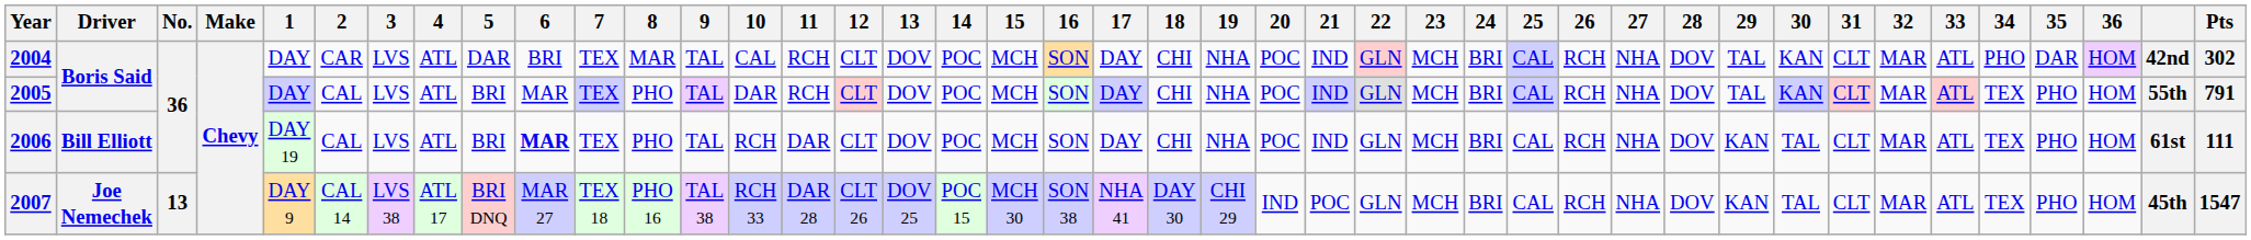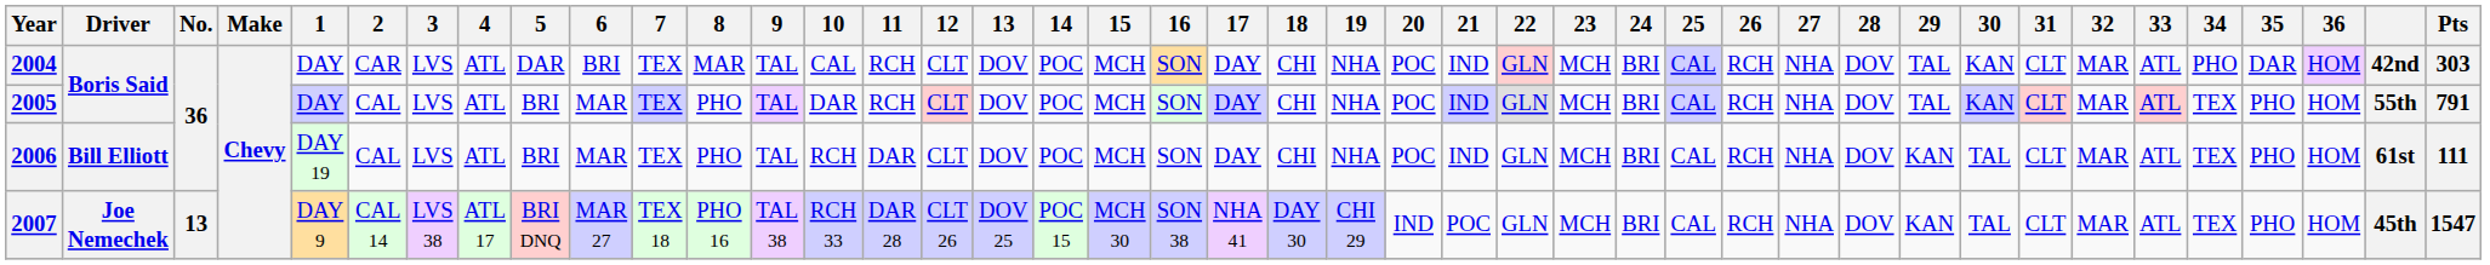 <table class="wikitable" style="text-align:center; font-size:75%">
 <tr>
 <th>Year</th>
 <th>Driver</th>
 <th>No.</th>
 <th>Make</th>
 <th>1</th>
 <th>2</th>
 <th>3</th>
 <th>4</th>
 <th>5</th>
 <th>6</th>
 <th>7</th>
 <th>8</th>
 <th>9</th>
 <th>10</th>
 <th>11</th>
 <th>12</th>
 <th>13</th>
 <th>14</th>
 <th>15</th>
 <th>16</th>
 <th>17</th>
 <th>18</th>
 <th>19</th>
 <th>20</th>
 <th>21</th>
 <th>22</th>
 <th>23</th>
 <th>24</th>
 <th>25</th>
 <th>26</th>
 <th>27</th>
 <th>28</th>
 <th>29</th>
 <th>30</th>
 <th>31</th>
 <th>32</th>
 <th>33</th>
 <th>34</th>
 <th>35</th>
 <th>36</th>
 <th></th>
 <th>Pts</th>
 </tr>
 <tr>
 <th><a href='#'>2004</a></th>
 <th rowspan=2><a href='#'>Boris Said</a></th>
 <th rowspan=3>36</th>
 <th rowspan=4><a href='#'>Chevy</a></th>
 <td><a href='#'>DAY</a></td>
 <td><a href='#'>CAR</a></td>
 <td><a href='#'>LVS</a></td>
 <td><a href='#'>ATL</a></td>
 <td><a href='#'>DAR</a></td>
 <td><a href='#'>BRI</a></td>
 <td><a href='#'>TEX</a></td>
 <td><a href='#'>MAR</a></td>
 <td><a href='#'>TAL</a></td>
 <td><a href='#'>CAL</a></td>
 <td><a href='#'>RCH</a></td>
 <td><a href='#'>CLT</a></td>
 <td><a href='#'>DOV</a></td>
 <td><a href='#'>POC</a></td>
 <td><a href='#'>MCH</a></td>
 <td style="background:#FFDF9F;"><a href='#'>SON</a><br></td>
 <td><a href='#'>DAY</a></td>
 <td><a href='#'>CHI</a></td>
 <td><a href='#'>NHA</a></td>
 <td><a href='#'>POC</a></td>
 <td><a href='#'>IND</a></td>
 <td style="background:#FFCFCF;"><a href='#'>GLN</a><br></td>
 <td><a href='#'>MCH</a></td>
 <td><a href='#'>BRI</a></td>
 <td style="background:#CFCFFF;"><a href='#'>CAL</a><br></td>
 <td><a href='#'>RCH</a></td>
 <td><a href='#'>NHA</a></td>
 <td><a href='#'>DOV</a></td>
 <td><a href='#'>TAL</a></td>
 <td><a href='#'>KAN</a></td>
 <td><a href='#'>CLT</a></td>
 <td><a href='#'>MAR</a></td>
 <td><a href='#'>ATL</a></td>
 <td><a href='#'>PHO</a></td>
 <td><a href='#'>DAR</a></td>
 <td style="background:#EFCFFF;"><a href='#'>HOM</a><br></td>
 <th>42nd</th>
-<th>302</th>
+<th>303</th>
 </tr>
 <tr>
 <th><a href='#'>2005</a></th>
 <td style="background:#CFCFFF;"><a href='#'>DAY</a><br></td>
 <td><a href='#'>CAL</a></td>
 <td><a href='#'>LVS</a></td>
 <td><a href='#'>ATL</a></td>
 <td><a href='#'>BRI</a></td>
 <td><a href='#'>MAR</a></td>
 <td style="background:#CFCFFF;"><a href='#'>TEX</a><br></td>
 <td><a href='#'>PHO</a></td>
 <td style="background:#EFCFFF;"><a href='#'>TAL</a><br></td>
 <td><a href='#'>DAR</a></td>
 <td><a href='#'>RCH</a></td>
 <td style="background:#FFCFCF;"><a href='#'>CLT</a><br></td>
 <td><a href='#'>DOV</a></td>
 <td><a href='#'>POC</a></td>
 <td><a href='#'>MCH</a></td>
 <td style="background:#DFFFDF;"><a href='#'>SON</a><br></td>
 <td style="background:#CFCFFF;"><a href='#'>DAY</a><br></td>
 <td><a href='#'>CHI</a></td>
 <td><a href='#'>NHA</a></td>
 <td><a href='#'>POC</a></td>
 <td style="background:#CFCFFF;"><a href='#'>IND</a><br></td>
 <td style="background:#DFDFDF;"><a href='#'>GLN</a><br></td>
 <td><a href='#'>MCH</a></td>
 <td><a href='#'>BRI</a></td>
 <td style="background:#CFCFFF;"><a href='#'>CAL</a><br></td>
 <td><a href='#'>RCH</a></td>
 <td><a href='#'>NHA</a></td>
 <td><a href='#'>DOV</a></td>
 <td><a href='#'>TAL</a></td>
 <td style="background:#CFCFFF;"><a href='#'>KAN</a><br></td>
 <td style="background:#FFCFCF;"><a href='#'>CLT</a><br></td>
 <td><a href='#'>MAR</a></td>
 <td style="background:#FFCFCF;"><a href='#'>ATL</a><br></td>
 <td><a href='#'>TEX</a></td>
 <td><a href='#'>PHO</a></td>
 <td><a href='#'>HOM</a></td>
 <th>55th</th>
 <th>791</th>
 </tr>
 <tr>
 <th><a href='#'>2006</a></th>
 <th><a href='#'>Bill Elliott</a></th>
 <td style="background:#DFFFDF;"><a href='#'>DAY</a><br><small>19</small></td>
 <td><a href='#'>CAL</a></td>
 <td><a href='#'>LVS</a></td>
 <td><a href='#'>ATL</a></td>
 <td><a href='#'>BRI</a></td>
-<td><strong><a href='#'>MAR</a></strong></td>
+<td><a href='#'>MAR</a></td>
 <td><a href='#'>TEX</a></td>
 <td><a href='#'>PHO</a></td>
 <td><a href='#'>TAL</a></td>
 <td><a href='#'>RCH</a></td>
 <td><a href='#'>DAR</a></td>
 <td><a href='#'>CLT</a></td>
 <td><a href='#'>DOV</a></td>
 <td><a href='#'>POC</a></td>
 <td><a href='#'>MCH</a></td>
 <td><a href='#'>SON</a></td>
 <td><a href='#'>DAY</a></td>
 <td><a href='#'>CHI</a></td>
 <td><a href='#'>NHA</a></td>
 <td><a href='#'>POC</a></td>
 <td><a href='#'>IND</a></td>
 <td><a href='#'>GLN</a></td>
 <td><a href='#'>MCH</a></td>
 <td><a href='#'>BRI</a></td>
 <td><a href='#'>CAL</a></td>
 <td><a href='#'>RCH</a></td>
 <td><a href='#'>NHA</a></td>
 <td><a href='#'>DOV</a></td>
 <td><a href='#'>KAN</a></td>
 <td><a href='#'>TAL</a></td>
 <td><a href='#'>CLT</a></td>
 <td><a href='#'>MAR</a></td>
 <td><a href='#'>ATL</a></td>
 <td><a href='#'>TEX</a></td>
 <td><a href='#'>PHO</a></td>
 <td><a href='#'>HOM</a></td>
 <th>61st</th>
 <th>111</th>
 </tr>
 <tr>
 <th><a href='#'>2007</a></th>
 <th><a href='#'>Joe Nemechek</a></th>
 <th>13</th>
 <td style="background:#FFDF9F;"><a href='#'>DAY</a><br><small>9</small></td>
 <td style="background:#DFFFDF;"><a href='#'>CAL</a><br><small>14</small></td>
 <td style="background:#EFCFFF;"><a href='#'>LVS</a><br><small>38</small></td>
 <td style="background:#DFFFDF;"><a href='#'>ATL</a><br><small>17</small></td>
 <td style="background:#FFCFCF;"><a href='#'>BRI</a><br><small>DNQ</small></td>
 <td style="background:#CFCFFF;"><a href='#'>MAR</a><br><small>27</small></td>
 <td style="background:#DFFFDF;"><a href='#'>TEX</a><br><small>18</small></td>
 <td style="background:#DFFFDF;"><a href='#'>PHO</a><br><small>16</small></td>
 <td style="background:#EFCFFF;"><a href='#'>TAL</a><br><small>38</small></td>
 <td style="background:#CFCFFF;"><a href='#'>RCH</a><br><small>33</small></td>
 <td style="background:#CFCFFF;"><a href='#'>DAR</a><br><small>28</small></td>
 <td style="background:#CFCFFF;"><a href='#'>CLT</a><br><small>26</small></td>
 <td style="background:#CFCFFF;"><a href='#'>DOV</a><br><small>25</small></td>
 <td style="background:#DFFFDF;"><a href='#'>POC</a><br><small>15</small></td>
 <td style="background:#CFCFFF;"><a href='#'>MCH</a><br><small>30</small></td>
 <td style="background:#CFCFFF;"><a href='#'>SON</a><br><small>38</small></td>
 <td style="background:#EFCFFF;"><a href='#'>NHA</a><br><small>41</small></td>
 <td style="background:#CFCFFF;"><a href='#'>DAY</a><br><small>30</small></td>
 <td style="background:#CFCFFF;"><a href='#'>CHI</a><br><small>29</small></td>
 <td><a href='#'>IND</a></td>
 <td><a href='#'>POC</a></td>
 <td><a href='#'>GLN</a></td>
 <td><a href='#'>MCH</a></td>
 <td><a href='#'>BRI</a></td>
 <td><a href='#'>CAL</a></td>
 <td><a href='#'>RCH</a></td>
 <td><a href='#'>NHA</a></td>
 <td><a href='#'>DOV</a></td>
 <td><a href='#'>KAN</a></td>
 <td><a href='#'>TAL</a></td>
 <td><a href='#'>CLT</a></td>
 <td><a href='#'>MAR</a></td>
 <td><a href='#'>ATL</a></td>
 <td><a href='#'>TEX</a></td>
 <td><a href='#'>PHO</a></td>
 <td><a href='#'>HOM</a></td>
 <th>45th</th>
 <th>1547</th>
 </tr>
 </table>
